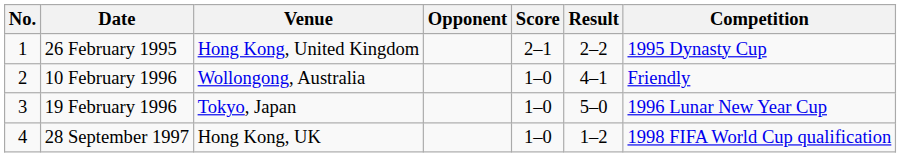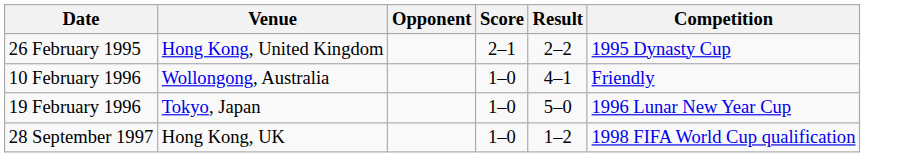 <table class="wikitable sortable">
 <tr>
-<th scope="col">No.</th>
 <th scope="col">Date</th>
 <th scope="col">Venue</th>
 <th scope="col">Opponent</th>
 <th scope="col">Score</th>
 <th scope="col">Result</th>
 <th scope="col">Competition</th>
 </tr>
 <tr>
-<td align="center">1</td>
 <td>26 February 1995</td>
 <td><a href='#'>Hong Kong</a>, United Kingdom</td>
 <td></td>
 <td align="center">2–1</td>
 <td align="center">2–2</td>
 <td><a href='#'>1995 Dynasty Cup</a></td>
 </tr>
 <tr>
-<td align="center">2</td>
 <td>10 February 1996</td>
 <td><a href='#'>Wollongong</a>, Australia</td>
 <td></td>
 <td align="center">1–0</td>
 <td align="center">4–1</td>
 <td><a href='#'>Friendly</a></td>
 </tr>
 <tr>
-<td align="center">3</td>
 <td>19 February 1996</td>
 <td><a href='#'>Tokyo</a>, Japan</td>
 <td></td>
 <td align="center">1–0</td>
 <td align="center">5–0</td>
 <td><a href='#'>1996 Lunar New Year Cup</a></td>
 </tr>
 <tr>
-<td align="center">4</td>
 <td>28 September 1997</td>
 <td>Hong Kong, UK</td>
 <td></td>
 <td align="center">1–0</td>
 <td align="center">1–2</td>
 <td><a href='#'>1998 FIFA World Cup qualification</a></td>
 </tr>
 </table>
